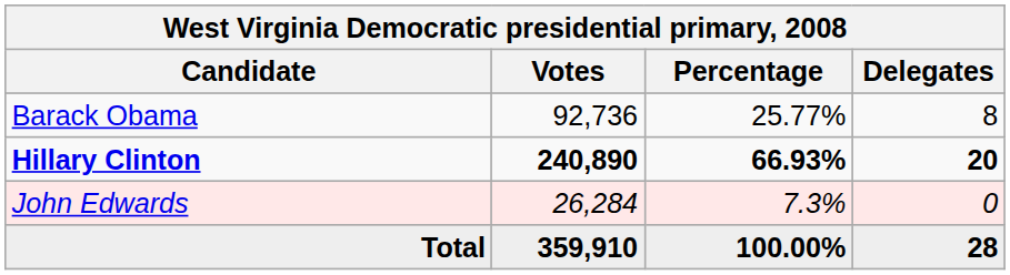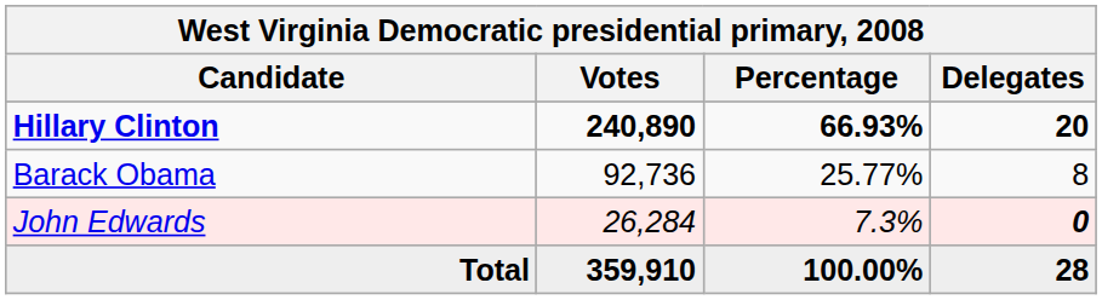 <table class="wikitable" style="font-size: 95%; text-align:right;">
 <tr>
 <th colspan="4">West Virginia Democratic presidential primary, 2008</th>
 </tr>
 <tr>
 <th style="width: 17em">Candidate</th>
 <th style="width: 5em">Votes</th>
 <th style="width: 7em">Percentage</th>
 <th style="width: 5em">Delegates</th>
 </tr>
 <tr>
+<td align="left"><strong><a href='#'>Hillary Clinton</a></strong></td>
+<td><strong>240,890</strong></td>
+<td><strong>66.93%</strong></td>
+<td><strong>20</strong></td>
+</tr>
+<tr>
 <td align="left"><a href='#'>Barack Obama</a></td>
 <td>92,736</td>
 <td>25.77%</td>
 <td>8</td>
 </tr>
-<tr>
-<td align="left"><strong><a href='#'>Hillary Clinton</a></strong></td>
-<td><strong>240,890</strong></td>
-<td><strong>66.93%</strong></td>
-<td><strong>20</strong></td>
-</tr>
 <tr bgcolor=#FFE8E8>
 <td align="left"><em><a href='#'>John Edwards</a></em></td>
 <td><em>26,284</em></td>
 <td><em>7.3%</em></td>
-<td><em>0</em></td>
+<td><strong><em>0</em></strong></td>
 </tr>
 <tr bgcolor="#EEEEEE">
 <td><strong>Total</strong></td>
 <td><strong>359,910</strong></td>
 <td><strong>100.00%</strong></td>
 <td><strong>28</strong></td>
 </tr>
 </table>
